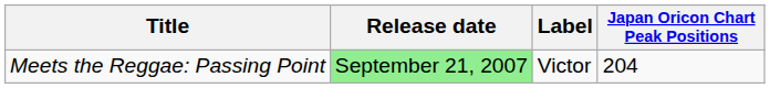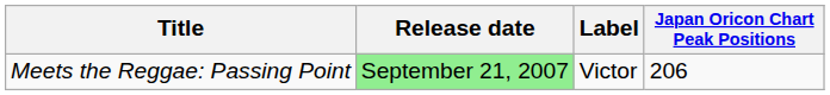 <table class="wikitable">
 <tr>
 <th>Title</th>
 <th>Release date</th>
 <th>Label</th>
 <th style="width:10em;font-size:75%"><a href='#'>Japan Oricon Chart Peak Positions</a><br></th>
 </tr>
 <tr>
 <td><em>Meets the Reggae: Passing Point</em></td>
 <td style="background: lightgreen;">September 21, 2007</td>
 <td>Victor</td>
-<td>204</td>
+<td>206</td>
 </tr>
 </table>
